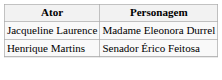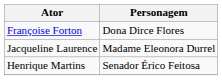 <table class="wikitable sortable">
 <tr>
 <th>Ator</th>
 <th>Personagem</th>
+</tr>
+<tr>
+<td><a href='#'>Françoise Forton</a></td>
+<td>Dona Dirce Flores</td>
 </tr>
 <tr>
 <td>Jacqueline Laurence</td>
 <td>Madame Eleonora Durrel</td>
 </tr>
 <tr>
 <td>Henrique Martins</td>
 <td>Senador Érico Feitosa</td>
 </tr>
 <tr>
 </tr>
 </table>
